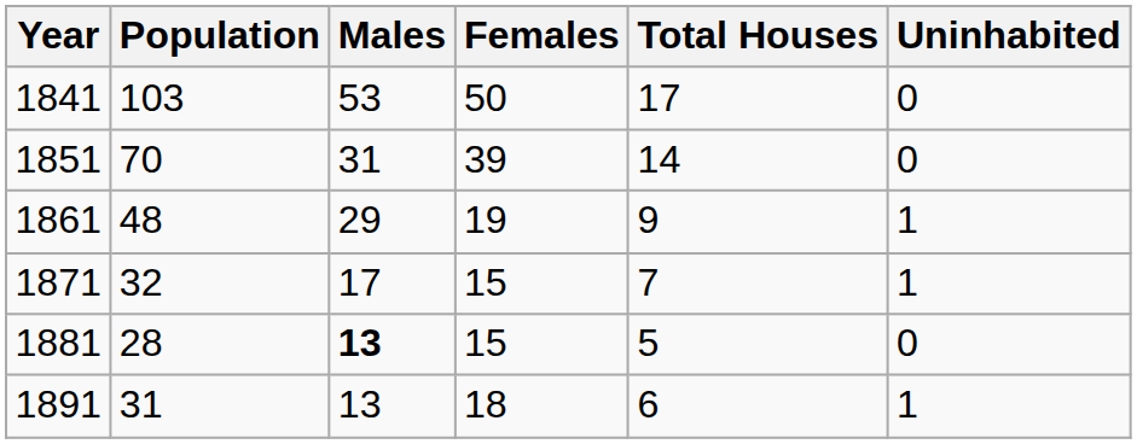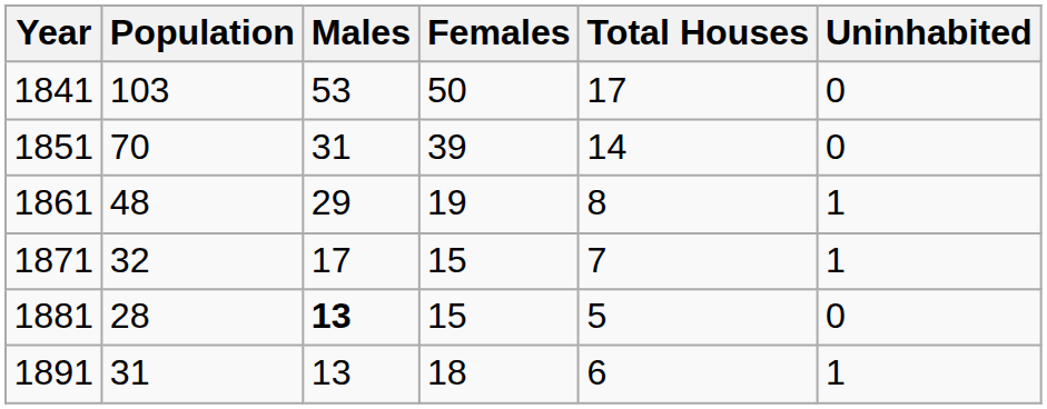 <table class="wikitable">
 <tr>
 <th>Year</th>
 <th>Population</th>
 <th>Males</th>
 <th>Females</th>
 <th>Total Houses</th>
 <th>Uninhabited</th>
 </tr>
 <tr>
 <td>1841</td>
 <td>103</td>
 <td>53</td>
 <td>50</td>
 <td>17</td>
 <td>0</td>
 </tr>
 <tr>
 <td>1851</td>
 <td>70</td>
 <td>31</td>
 <td>39</td>
 <td>14</td>
 <td>0</td>
 </tr>
 <tr>
 <td>1861</td>
 <td>48</td>
 <td>29</td>
 <td>19</td>
-<td>9</td>
+<td>8</td>
 <td>1</td>
 </tr>
 <tr>
 <td>1871</td>
 <td>32</td>
 <td>17</td>
 <td>15</td>
 <td>7</td>
 <td>1</td>
 </tr>
 <tr>
 <td>1881</td>
 <td>28</td>
 <td><strong>13</strong></td>
 <td>15</td>
 <td>5</td>
 <td>0</td>
 </tr>
 <tr>
 <td>1891</td>
 <td>31</td>
 <td>13</td>
 <td>18</td>
 <td>6</td>
 <td>1</td>
 </tr>
 </table>
